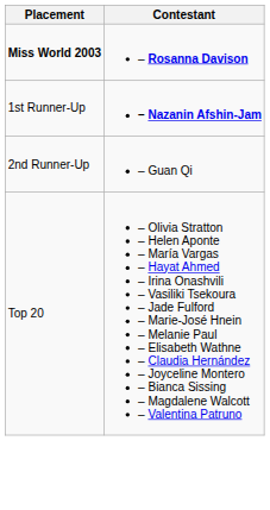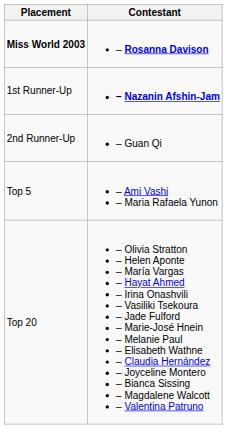 <table class="wikitable sortable" style="font-size:95%;">
 <tr>
 <th>Placement</th>
 <th>Contestant</th>
 </tr>
 <tr>
 <td><strong>Miss World 2003</strong></td>
 <td><br><ul><li><strong></strong> – <strong><a href='#'>Rosanna Davison</a></strong></li></ul></td>
 </tr>
 <tr>
 <td>1st Runner-Up</td>
 <td><strong><br><ul><li> – <a href='#'>Nazanin Afshin-Jam</a></li></ul></strong></td>
 </tr>
 <tr>
 <td>2nd Runner-Up</td>
 <td><br><ul><li> – Guan Qi</li></ul></td>
 </tr>
 <tr>
+<td>Top 5</td>
+<td><br><ul><li> – <a href='#'>Ami Vashi</a></li><li> – Maria Rafaela Yunon</li></ul></td>
+</tr>
+<tr>
 <td>Top 20</td>
 <td><br><ul><li> – Olivia Stratton</li><li> – Helen Aponte</li><li> – María Vargas</li><li> – <a href='#'>Hayat Ahmed</a></li><li> – Irina Onashvili</li><li> – Vasiliki Tsekoura</li><li> – Jade Fulford</li><li> – Marie-José Hnein</li><li> – Melanie Paul</li><li> – Elisabeth Wathne</li><li> – <a href='#'>Claudia Hernández</a></li><li> – Joyceline Montero</li><li> – Bianca Sissing</li><li> – Magdalene Walcott</li><li> – <a href='#'>Valentina Patruno</a></li></ul></td>
 </tr>
 </table>
